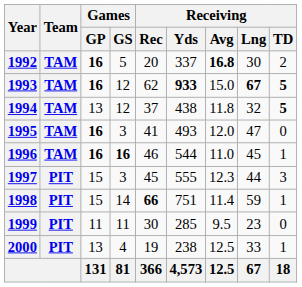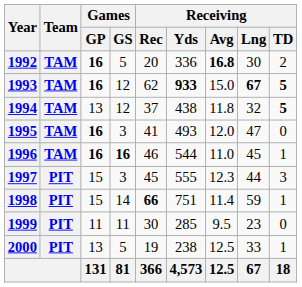 <table class="wikitable" style="text-align:center">
 <tr>
 <th rowspan="2">Year</th>
 <th rowspan="2">Team</th>
 <th colspan="2">Games</th>
 <th colspan="5">Receiving</th>
 </tr>
 <tr>
 <th>GP</th>
 <th>GS</th>
 <th>Rec</th>
 <th>Yds</th>
 <th>Avg</th>
 <th>Lng</th>
 <th>TD</th>
 </tr>
 <tr>
 <th><a href='#'>1992</a></th>
 <th><a href='#'>TAM</a></th>
 <td><strong>16</strong></td>
 <td>5</td>
 <td>20</td>
-<td>337</td>
+<td>336</td>
 <td><strong>16.8</strong></td>
 <td>30</td>
 <td>2</td>
 </tr>
 <tr>
 <th><a href='#'>1993</a></th>
 <th><a href='#'>TAM</a></th>
 <td><strong>16</strong></td>
 <td>12</td>
 <td>62</td>
 <td><strong>933</strong></td>
 <td>15.0</td>
 <td><strong>67</strong></td>
 <td><strong>5</strong></td>
 </tr>
 <tr>
 <th><a href='#'>1994</a></th>
 <th><a href='#'>TAM</a></th>
 <td>13</td>
 <td>12</td>
 <td>37</td>
 <td>438</td>
 <td>11.8</td>
 <td>32</td>
 <td><strong>5</strong></td>
 </tr>
 <tr>
 <th><a href='#'>1995</a></th>
 <th><a href='#'>TAM</a></th>
 <td><strong>16</strong></td>
 <td>3</td>
 <td>41</td>
 <td>493</td>
 <td>12.0</td>
 <td>47</td>
 <td>0</td>
 </tr>
 <tr>
 <th><a href='#'>1996</a></th>
 <th><a href='#'>TAM</a></th>
 <td><strong>16</strong></td>
 <td><strong>16</strong></td>
 <td>46</td>
 <td>544</td>
 <td>11.0</td>
 <td>45</td>
 <td>1</td>
 </tr>
 <tr>
 <th><a href='#'>1997</a></th>
 <th><a href='#'>PIT</a></th>
 <td>15</td>
 <td>3</td>
 <td>45</td>
 <td>555</td>
 <td>12.3</td>
 <td>44</td>
 <td>3</td>
 </tr>
 <tr>
 <th><a href='#'>1998</a></th>
 <th><a href='#'>PIT</a></th>
 <td>15</td>
 <td>14</td>
 <td><strong>66</strong></td>
 <td>751</td>
 <td>11.4</td>
 <td>59</td>
 <td>1</td>
 </tr>
 <tr>
 <th><a href='#'>1999</a></th>
 <th><a href='#'>PIT</a></th>
 <td>11</td>
 <td>11</td>
 <td>30</td>
 <td>285</td>
 <td>9.5</td>
 <td>23</td>
 <td>0</td>
 </tr>
 <tr>
 <th><a href='#'>2000</a></th>
 <th><a href='#'>PIT</a></th>
 <td>13</td>
-<td>4</td>
+<td>5</td>
 <td>19</td>
 <td>238</td>
 <td>12.5</td>
 <td>33</td>
 <td>1</td>
 </tr>
 <tr>
 <th colspan="2"></th>
 <th>131</th>
 <th>81</th>
 <th>366</th>
 <th>4,573</th>
 <th>12.5</th>
 <th>67</th>
 <th>18</th>
 </tr>
 </table>
